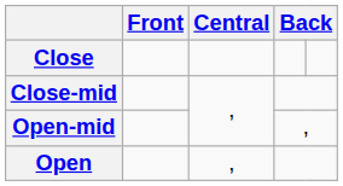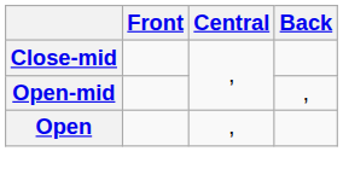 <table class="wikitable" style="text-align:center">
 <tr>
 <th></th>
 <th><a href='#'>Front</a></th>
 <th><a href='#'>Central</a></th>
 <th colspan="2"><a href='#'>Back</a></th>
-</tr>
-<tr>
-<th><a href='#'>Close</a></th>
-<td></td>
-<td></td>
-<td></td>
-<td></td>
 </tr>
 <tr>
 <th><a href='#'>Close-mid</a></th>
 <td></td>
 <td rowspan="2">, </td>
 <td colspan="2"></td>
 </tr>
 <tr>
 <th><a href='#'>Open-mid</a></th>
 <td></td>
 <td colspan="2">, </td>
 </tr>
 <tr>
 <th><a href='#'>Open</a></th>
 <td></td>
 <td>, </td>
 <td colspan="2"></td>
 </tr>
 </table>
